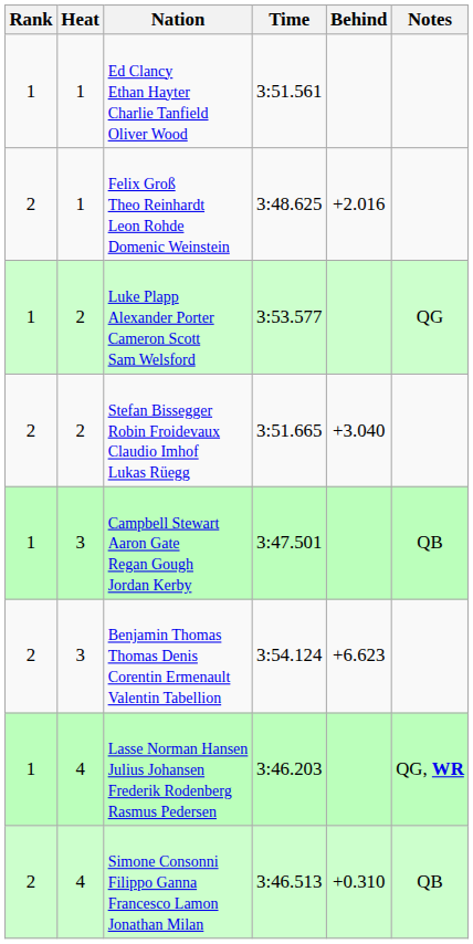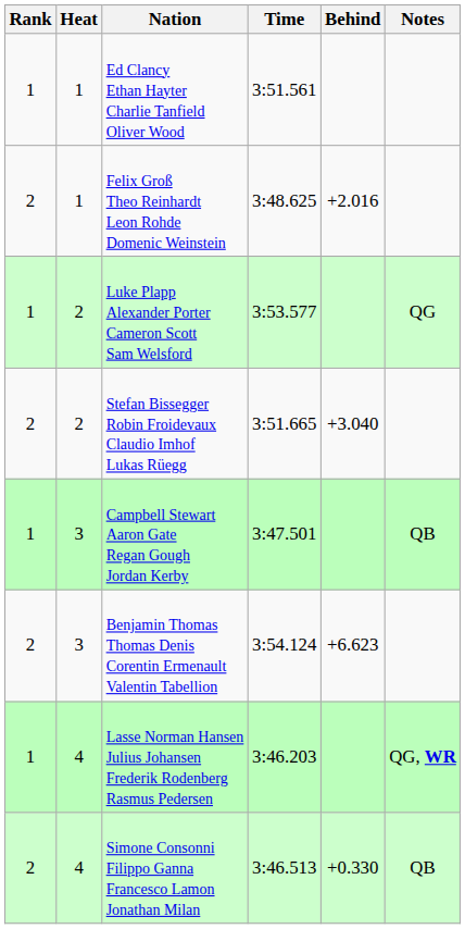 <table class="wikitable sortable" style="text-align:center">
 <tr>
 <th>Rank</th>
 <th>Heat</th>
 <th>Nation</th>
 <th>Time</th>
 <th>Behind</th>
 <th>Notes</th>
 </tr>
 <tr>
 <td>1</td>
 <td>1</td>
 <td align=left><br><small><a href='#'>Ed Clancy</a><br><a href='#'>Ethan Hayter</a><br><a href='#'>Charlie Tanfield</a><br><a href='#'>Oliver Wood</a></small></td>
 <td>3:51.561</td>
 <td></td>
 <td></td>
 </tr>
 <tr>
 <td>2</td>
 <td>1</td>
 <td align=left><br><small><a href='#'>Felix Groß</a><br><a href='#'>Theo Reinhardt</a><br><a href='#'>Leon Rohde</a><br><a href='#'>Domenic Weinstein</a></small></td>
 <td>3:48.625</td>
 <td>+2.016</td>
 <td></td>
 </tr>
 <tr bgcolor=ccffcc>
 <td>1</td>
 <td>2</td>
 <td align=left><br><small><a href='#'>Luke Plapp</a><br><a href='#'>Alexander Porter</a><br><a href='#'>Cameron Scott</a><br><a href='#'>Sam Welsford</a></small></td>
 <td>3:53.577</td>
 <td></td>
 <td>QG</td>
 </tr>
 <tr>
 <td>2</td>
 <td>2</td>
 <td align=left><br><small><a href='#'>Stefan Bissegger</a><br><a href='#'>Robin Froidevaux</a><br><a href='#'>Claudio Imhof</a><br><a href='#'>Lukas Rüegg</a></small></td>
 <td>3:51.665</td>
 <td>+3.040</td>
 <td></td>
 </tr>
 <tr bgcolor=bbffbb>
 <td>1</td>
 <td>3</td>
 <td align=left><br><small><a href='#'>Campbell Stewart</a><br><a href='#'>Aaron Gate</a><br><a href='#'>Regan Gough</a><br><a href='#'>Jordan Kerby</a></small></td>
 <td>3:47.501</td>
 <td></td>
 <td>QB</td>
 </tr>
 <tr>
 <td>2</td>
 <td>3</td>
 <td align=left><br><small><a href='#'>Benjamin Thomas</a><br><a href='#'>Thomas Denis</a><br><a href='#'>Corentin Ermenault</a><br><a href='#'>Valentin Tabellion</a></small></td>
 <td>3:54.124</td>
 <td>+6.623</td>
 <td></td>
 </tr>
 <tr bgcolor=bbffbb>
 <td>1</td>
 <td>4</td>
 <td align=left><br><small><a href='#'>Lasse Norman Hansen</a><br><a href='#'>Julius Johansen</a><br><a href='#'>Frederik Rodenberg</a><br><a href='#'>Rasmus Pedersen</a></small></td>
 <td>3:46.203</td>
 <td></td>
 <td>QG, <strong><a href='#'>WR</a></strong></td>
 </tr>
 <tr bgcolor=ccffcc>
 <td>2</td>
 <td>4</td>
 <td align=left><br><small><a href='#'>Simone Consonni</a><br><a href='#'>Filippo Ganna</a><br><a href='#'>Francesco Lamon</a><br><a href='#'>Jonathan Milan</a></small></td>
 <td>3:46.513</td>
-<td>+0.310</td>
+<td>+0.330</td>
 <td>QB</td>
 </tr>
 </table>
